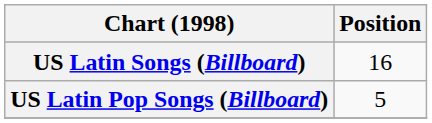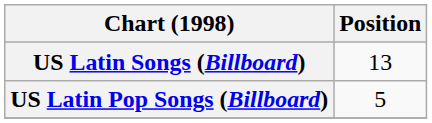 <table class="wikitable plainrowheaders sortable" style="text-align:center;">
 <tr>
 <th scope="col">Chart (1998)</th>
 <th scope="col">Position</th>
 </tr>
 <tr>
 <th scope="row">US <a href='#'>Latin Songs</a> (<em><a href='#'>Billboard</a></em>)</th>
-<td>16</td>
+<td>13</td>
 </tr>
 <tr>
 <th scope="row">US <a href='#'>Latin Pop Songs</a> (<em><a href='#'>Billboard</a></em>)</th>
 <td>5</td>
 </tr>
 <tr>
 </tr>
 </table>
